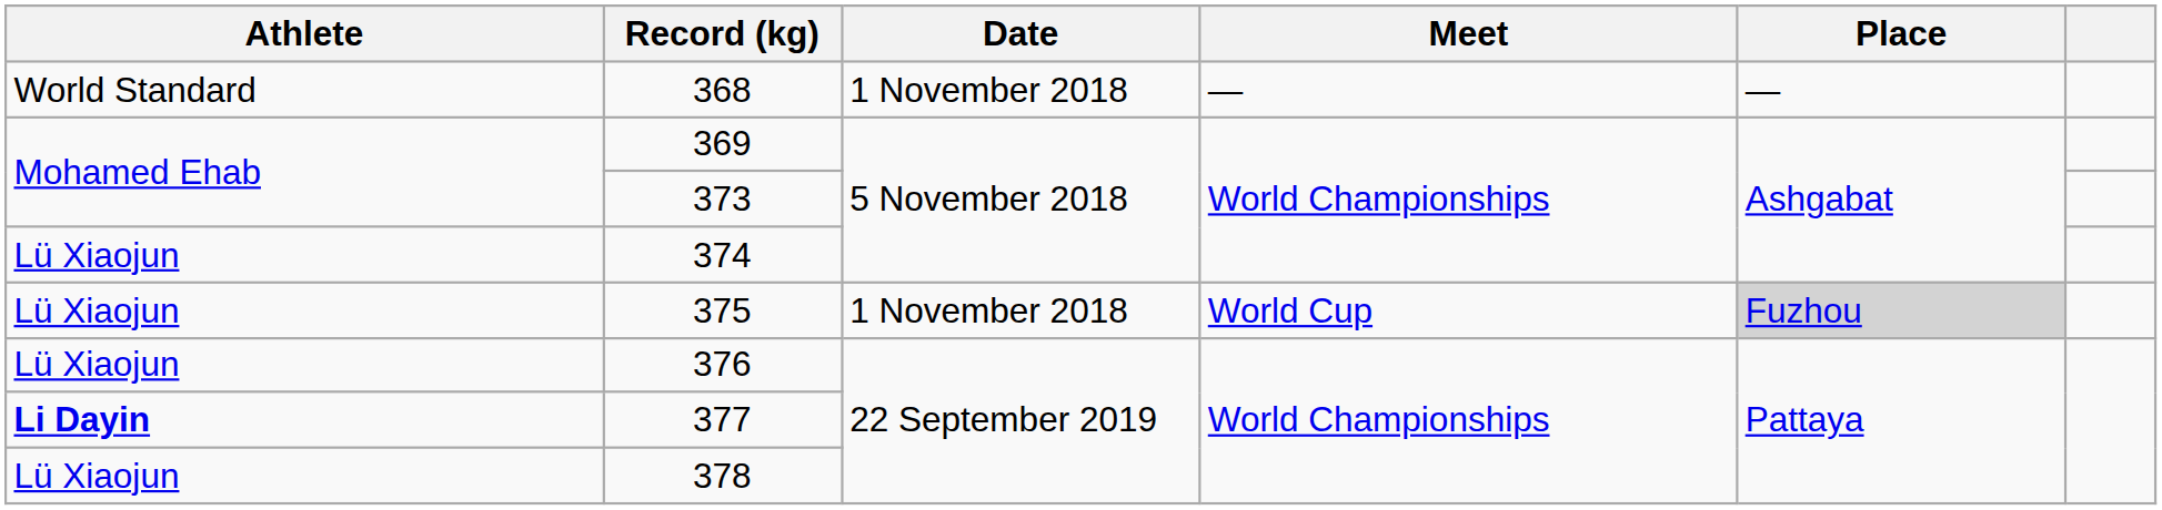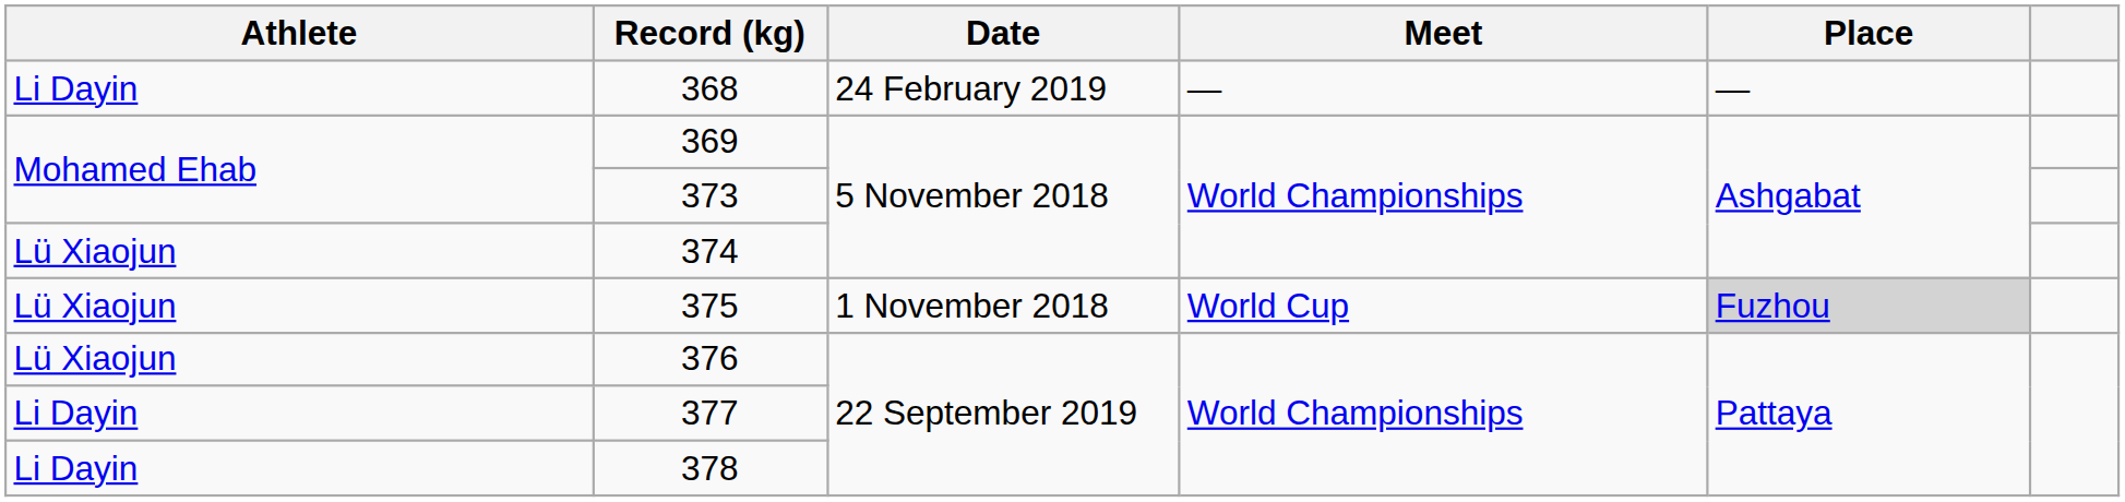 <table class="wikitable" style="font-size:90%; width: 70%;">
 <tr>
 <th width=20%>Athlete</th>
 <th width=8%>Record (kg)</th>
 <th width=12%>Date</th>
 <th width=18%>Meet</th>
 <th width=11%>Place</th>
 <th width=3%></th>
 </tr>
 <tr>
-<td>World Standard</td>
+<td> <a href='#'>Li Dayin</a></td>
 <td align="center">368</td>
-<td>1 November 2018</td>
+<td>24 February 2019</td>
 <td>—</td>
 <td>—</td>
 <td></td>
 </tr>
 <tr>
 <td rowspan=2> <a href='#'>Mohamed Ehab</a></td>
 <td align="center">369</td>
 <td rowspan=3>5 November 2018</td>
 <td rowspan=3><a href='#'>World Championships</a></td>
 <td rowspan=3><a href='#'>Ashgabat</a></td>
 <td></td>
 </tr>
 <tr>
 <td align="center">373</td>
 <td></td>
 </tr>
 <tr>
 <td> <a href='#'>Lü Xiaojun</a></td>
 <td align="center">374</td>
 <td></td>
 </tr>
 <tr>
 <td> <a href='#'>Lü Xiaojun</a></td>
 <td align="center">375</td>
 <td>1 November 2018</td>
 <td><a href='#'>World Cup</a></td>
 <td style="background: lightgrey;"><a href='#'>Fuzhou</a></td>
 <td></td>
 </tr>
 <tr>
 <td> <a href='#'>Lü Xiaojun</a></td>
 <td align="center">376</td>
 <td rowspan=3>22 September 2019</td>
 <td rowspan=3><a href='#'>World Championships</a></td>
 <td rowspan=3><a href='#'>Pattaya</a></td>
 <td rowspan=3></td>
 </tr>
 <tr>
-<td><strong> <a href='#'>Li Dayin</a></strong></td>
+<td> <a href='#'>Li Dayin</a></td>
 <td align="center">377</td>
 </tr>
 <tr>
-<td> <a href='#'>Lü Xiaojun</a></td>
+<td> <a href='#'>Li Dayin</a></td>
 <td align="center">378</td>
 </tr>
 </table>
